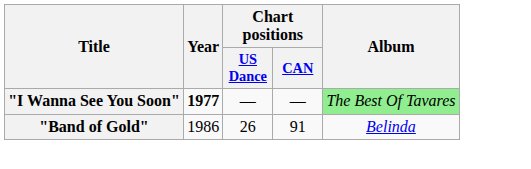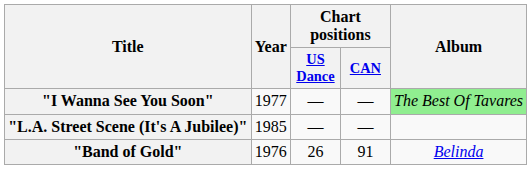 <table class="wikitable plainrowheaders" style="text-align:center;" border="1">
 <tr>
 <th scope="col" rowspan="2">Title</th>
 <th scope="col" rowspan="2">Year</th>
 <th scope="col" colspan="2">Chart positions</th>
 <th rowspan="2">Album</th>
 </tr>
 <tr>
 <th scope="col" style="width:3em;font-size:90%;"><a href='#'>US<br>Dance</a><br></th>
 <th scope="col" style="width:3em;font-size:90%;"><a href='#'>CAN</a><br></th>
 </tr>
 <tr>
 <th scope="row">"I Wanna See You Soon"<br></th>
-<td rowspan="1"><strong>1977</strong></td>
+<td rowspan="1">1977</td>
 <td>—</td>
 <td>—</td>
 <td style="background: lightgreen;"><em>The Best Of Tavares</em></td>
 </tr>
 <tr>
+<th scope="row">"L.A. Street Scene (It's A Jubilee)"<br></th>
+<td rowspan="1">1985</td>
+<td>—</td>
+<td>—</td>
+<td></td>
+</tr>
+<tr>
 <th scope="row">"Band of Gold"<br></th>
-<td rowspan="1">1986</td>
+<td rowspan="1">1976</td>
 <td>26</td>
 <td>91</td>
 <td><em><a href='#'>Belinda</a></em></td>
 </tr>
 </table>
